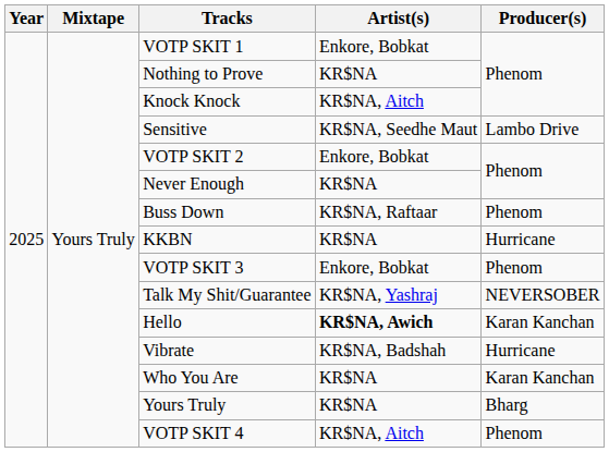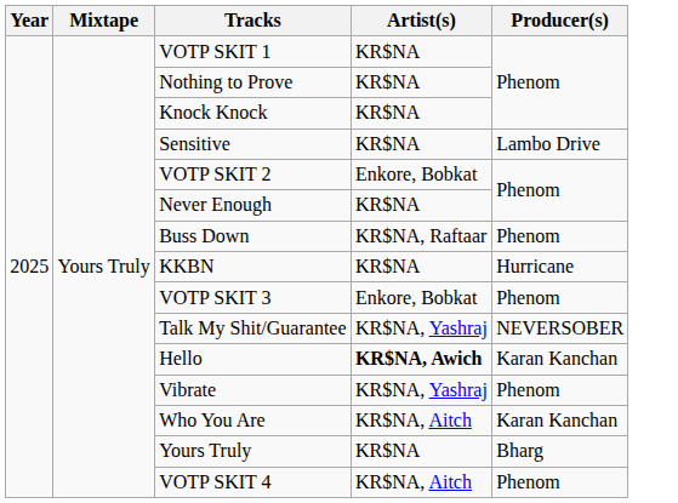 <table class="wikitable">
 <tr>
 <th>Year</th>
 <th>Mixtape</th>
 <th>Tracks</th>
 <th>Artist(s)</th>
 <th>Producer(s)</th>
 </tr>
 <tr>
 <td rowspan="15">2025</td>
 <td rowspan="15">Yours Truly</td>
 <td>VOTP SKIT 1</td>
-<td>Enkore, Bobkat</td>
+<td>KR$NA</td>
 <td rowspan="3">Phenom</td>
 </tr>
 <tr>
 <td>Nothing to Prove</td>
 <td>KR$NA</td>
 </tr>
 <tr>
 <td>Knock Knock</td>
-<td>KR$NA, <a href='#'>Aitch</a></td>
+<td>KR$NA</td>
 </tr>
 <tr>
 <td>Sensitive</td>
-<td>KR$NA, Seedhe Maut</td>
+<td>KR$NA</td>
 <td>Lambo Drive</td>
 </tr>
 <tr>
 <td>VOTP SKIT 2</td>
 <td>Enkore, Bobkat</td>
 <td rowspan="2">Phenom</td>
 </tr>
 <tr>
 <td>Never Enough</td>
 <td>KR$NA</td>
 </tr>
 <tr>
 <td>Buss Down</td>
 <td>KR$NA, Raftaar</td>
 <td>Phenom</td>
 </tr>
 <tr>
 <td>KKBN</td>
 <td>KR$NA</td>
 <td>Hurricane</td>
 </tr>
 <tr>
 <td>VOTP SKIT 3</td>
 <td>Enkore, Bobkat</td>
 <td>Phenom</td>
 </tr>
 <tr>
 <td>Talk My Shit/Guarantee</td>
 <td>KR$NA, <a href='#'>Yashraj</a></td>
 <td>NEVERSOBER</td>
 </tr>
 <tr>
 <td>Hello</td>
 <td><strong>KR$NA, Awich</strong></td>
 <td>Karan Kanchan</td>
 </tr>
 <tr>
 <td>Vibrate</td>
-<td>KR$NA, Badshah</td>
-<td>Hurricane</td>
+<td>KR$NA, <a href='#'>Yashraj</a></td>
+<td>Phenom</td>
 </tr>
 <tr>
 <td>Who You Are</td>
-<td>KR$NA</td>
+<td>KR$NA, <a href='#'>Aitch</a></td>
 <td>Karan Kanchan</td>
 </tr>
 <tr>
 <td>Yours Truly</td>
 <td>KR$NA</td>
 <td>Bharg</td>
 </tr>
 <tr>
 <td>VOTP SKIT 4</td>
 <td>KR$NA, <a href='#'>Aitch</a></td>
 <td>Phenom</td>
 </tr>
 </table>
